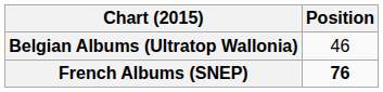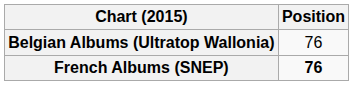 <table class="wikitable sortable plainrowheaders" style="text-align:center">
 <tr>
 <th scope="col">Chart (2015)</th>
 <th scope="col">Position</th>
 </tr>
 <tr>
 <th scope="row">Belgian Albums (Ultratop Wallonia)</th>
-<td>46</td>
+<td>76</td>
 </tr>
 <tr>
 <th scope="row">French Albums (SNEP)</th>
 <td><strong>76</strong></td>
 </tr>
 </table>
